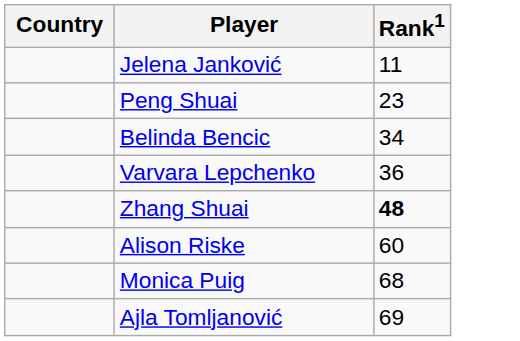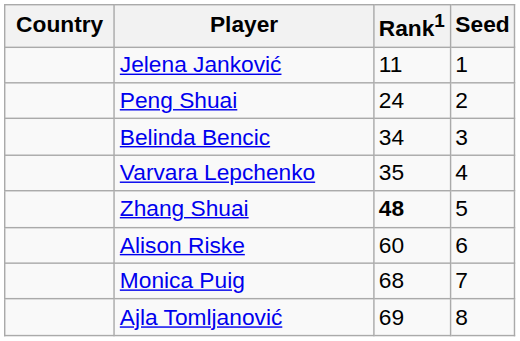 <table class="sortable wikitable">
 <tr>
 <th width="70">Country</th>
 <th width="175">Player</th>
 <th>Rank<sup>1</sup></th>
+<th>Seed</th>
 </tr>
 <tr>
 <td></td>
 <td><a href='#'>Jelena Janković</a></td>
 <td>11</td>
+<td>1</td>
 </tr>
 <tr>
 <td></td>
 <td><a href='#'>Peng Shuai</a></td>
-<td>23</td>
+<td>24</td>
+<td>2</td>
 </tr>
 <tr>
 <td></td>
 <td><a href='#'>Belinda Bencic</a></td>
 <td>34</td>
+<td>3</td>
 </tr>
 <tr>
 <td></td>
 <td><a href='#'>Varvara Lepchenko</a></td>
-<td>36</td>
+<td>35</td>
+<td>4</td>
 </tr>
 <tr>
 <td></td>
 <td><a href='#'>Zhang Shuai</a></td>
 <td><strong>48</strong></td>
+<td>5</td>
 </tr>
 <tr>
 <td></td>
 <td><a href='#'>Alison Riske</a></td>
 <td>60</td>
+<td>6</td>
 </tr>
 <tr>
 <td></td>
 <td><a href='#'>Monica Puig</a></td>
 <td>68</td>
+<td>7</td>
 </tr>
 <tr>
 <td></td>
 <td><a href='#'>Ajla Tomljanović</a></td>
 <td>69</td>
+<td>8</td>
 </tr>
 </table>
